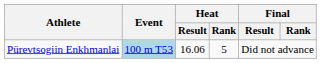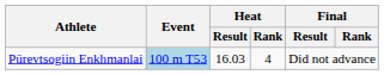 <table class="wikitable" style="font-size:90%">
 <tr>
 <th rowspan="2">Athlete</th>
 <th rowspan="2">Event</th>
 <th colspan="2">Heat</th>
 <th colspan="2">Final</th>
 </tr>
 <tr style="font-size:95%">
 <th>Result</th>
 <th>Rank</th>
 <th>Result</th>
 <th>Rank</th>
 </tr>
 <tr align=center>
 <td align=left><a href='#'>Pürevtsogiin Enkhmanlai</a></td>
 <td align=left style="background: lightblue;"><a href='#'>100 m T53</a></td>
-<td>16.06</td>
-<td>5</td>
+<td>16.03</td>
+<td>4</td>
 <td colspan=2>Did not advance</td>
 </tr>
 </table>
